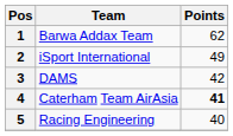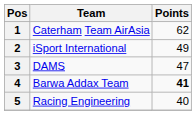 <table class="wikitable" style="font-size: 85%;">
 <tr>
 <th>Pos</th>
 <th>Team</th>
 <th>Points</th>
 </tr>
 <tr>
 <th>1</th>
-<td> <a href='#'>Barwa Addax Team</a></td>
+<td> <a href='#'>Caterham</a> <a href='#'>Team AirAsia</a></td>
 <td align=right>62</td>
 </tr>
 <tr>
 <th>2</th>
 <td> <a href='#'>iSport International</a></td>
 <td align=right>49</td>
 </tr>
 <tr>
 <th>3</th>
 <td> <a href='#'>DAMS</a></td>
-<td align=right>42</td>
+<td align=right>47</td>
 </tr>
 <tr>
 <th>4</th>
-<td> <a href='#'>Caterham</a> <a href='#'>Team AirAsia</a></td>
+<td> <a href='#'>Barwa Addax Team</a></td>
 <td align=right><strong>41</strong></td>
 </tr>
 <tr>
 <th>5</th>
 <td> <a href='#'>Racing Engineering</a></td>
 <td align=right>40</td>
 </tr>
 <tr>
 </tr>
 </table>
